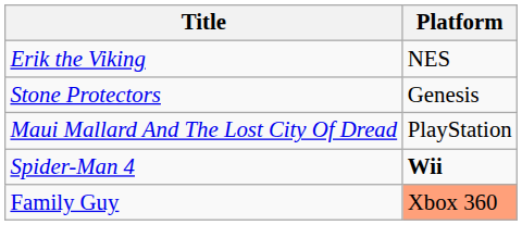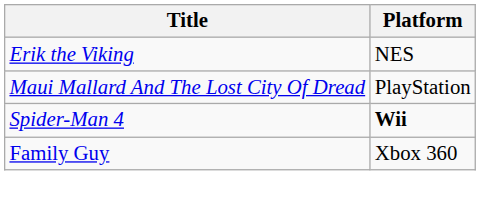 <table class="wikitable">
 <tr>
 <th>Title</th>
 <th>Platform</th>
 </tr>
 <tr>
 <td><a href='#'><em>Erik the Viking</em></a><em></em></td>
 <td>NES</td>
-</tr>
-<tr>
-<td><a href='#'><em>Stone Protectors</em></a></td>
-<td>Genesis</td>
 </tr>
 <tr>
 <td><a href='#'><em>Maui Mallard And The Lost City Of Dread</em></a></td>
 <td>PlayStation</td>
 </tr>
 <tr>
 <td><em><a href='#'>Spider-Man 4</a></em><em></td>
 <td><strong>Wii</strong></td>
 </tr>
 <tr>
 <td></em><a href='#'>Family Guy</a><em></td>
-<td style="background: lightsalmon;">Xbox 360</td>
+<td>Xbox 360</td>
 </tr>
 </table>
